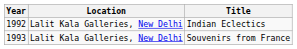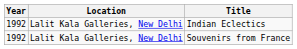 <table class="wikitable">
 <tr>
 <th>Year</th>
 <th>Location</th>
 <th>Title</th>
 </tr>
 <tr>
 <td>1992</td>
 <td>Lalit Kala Galleries, <a href='#'>New Delhi</a></td>
 <td>Indian Eclectics</td>
 </tr>
 <tr>
-<td>1993</td>
+<td>1992</td>
 <td>Lalit Kala Galleries, <a href='#'>New Delhi</a></td>
 <td>Souvenirs from France</td>
 </tr>
 </table>
